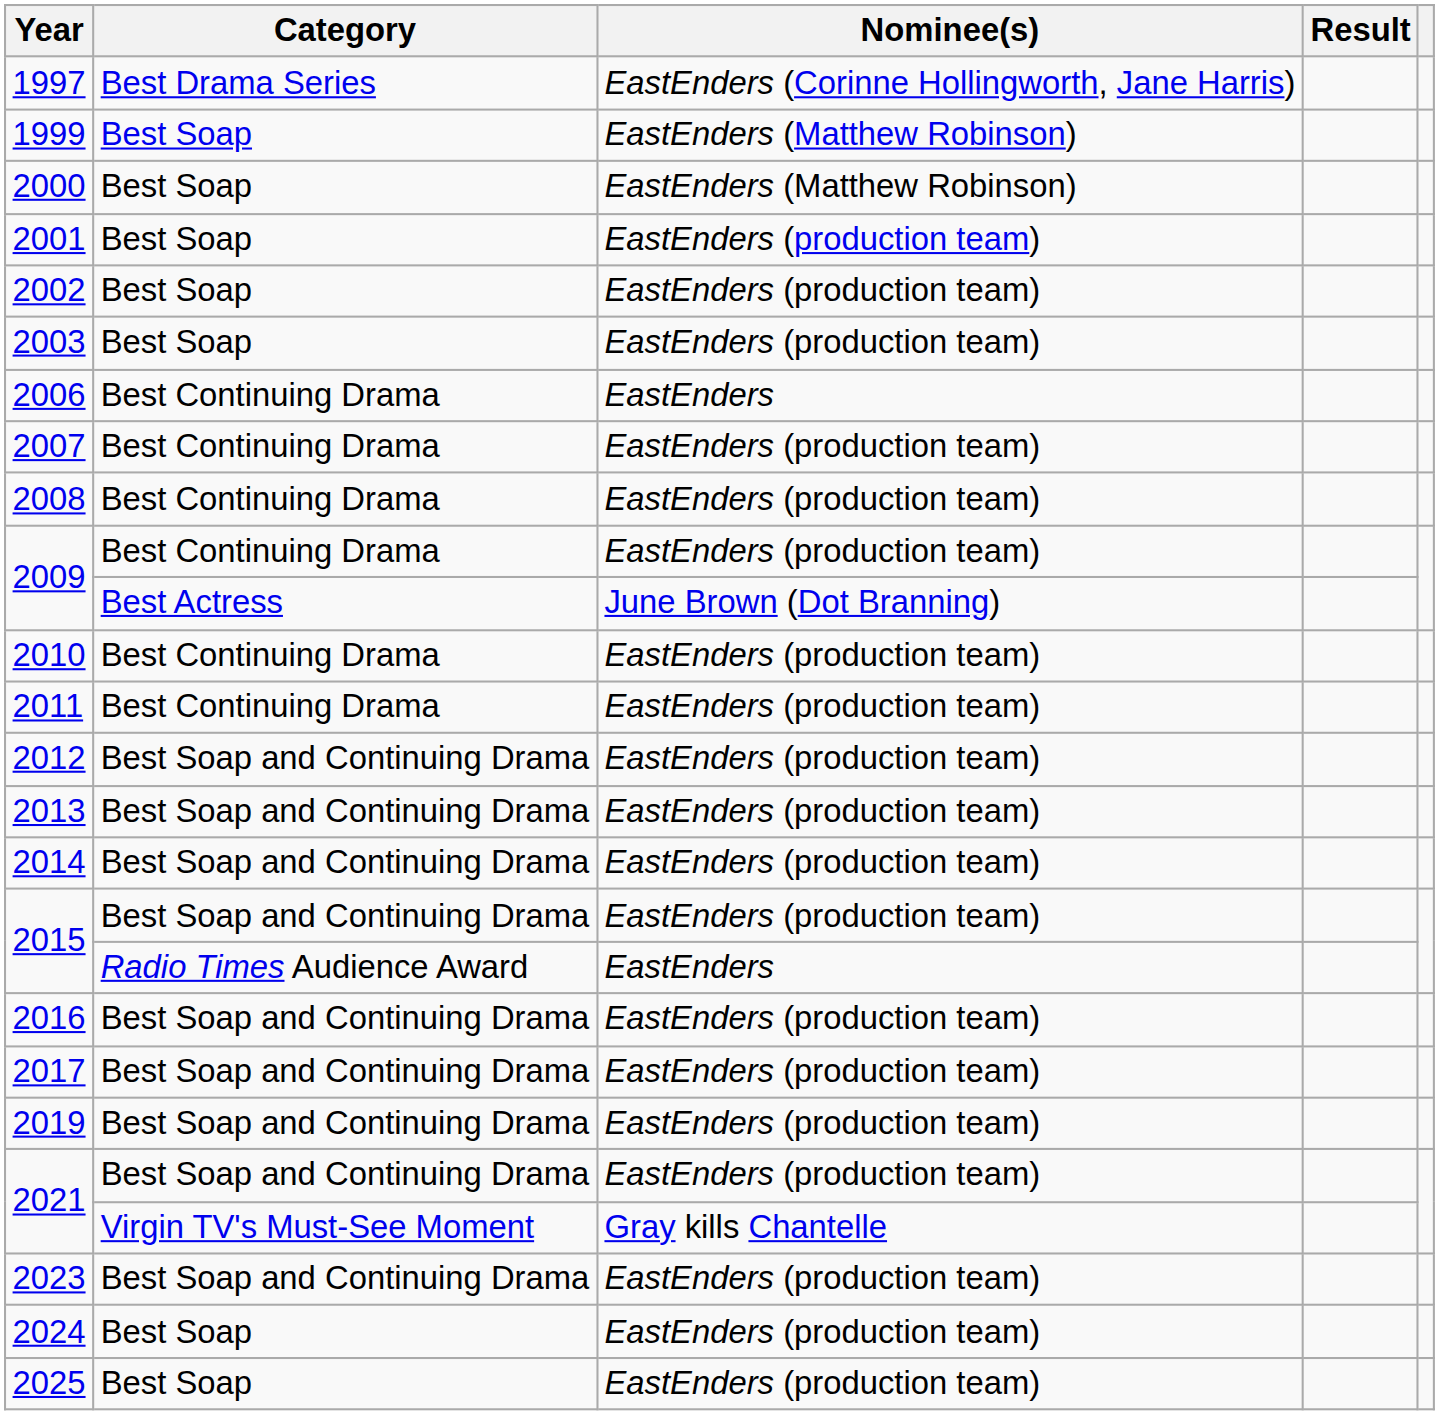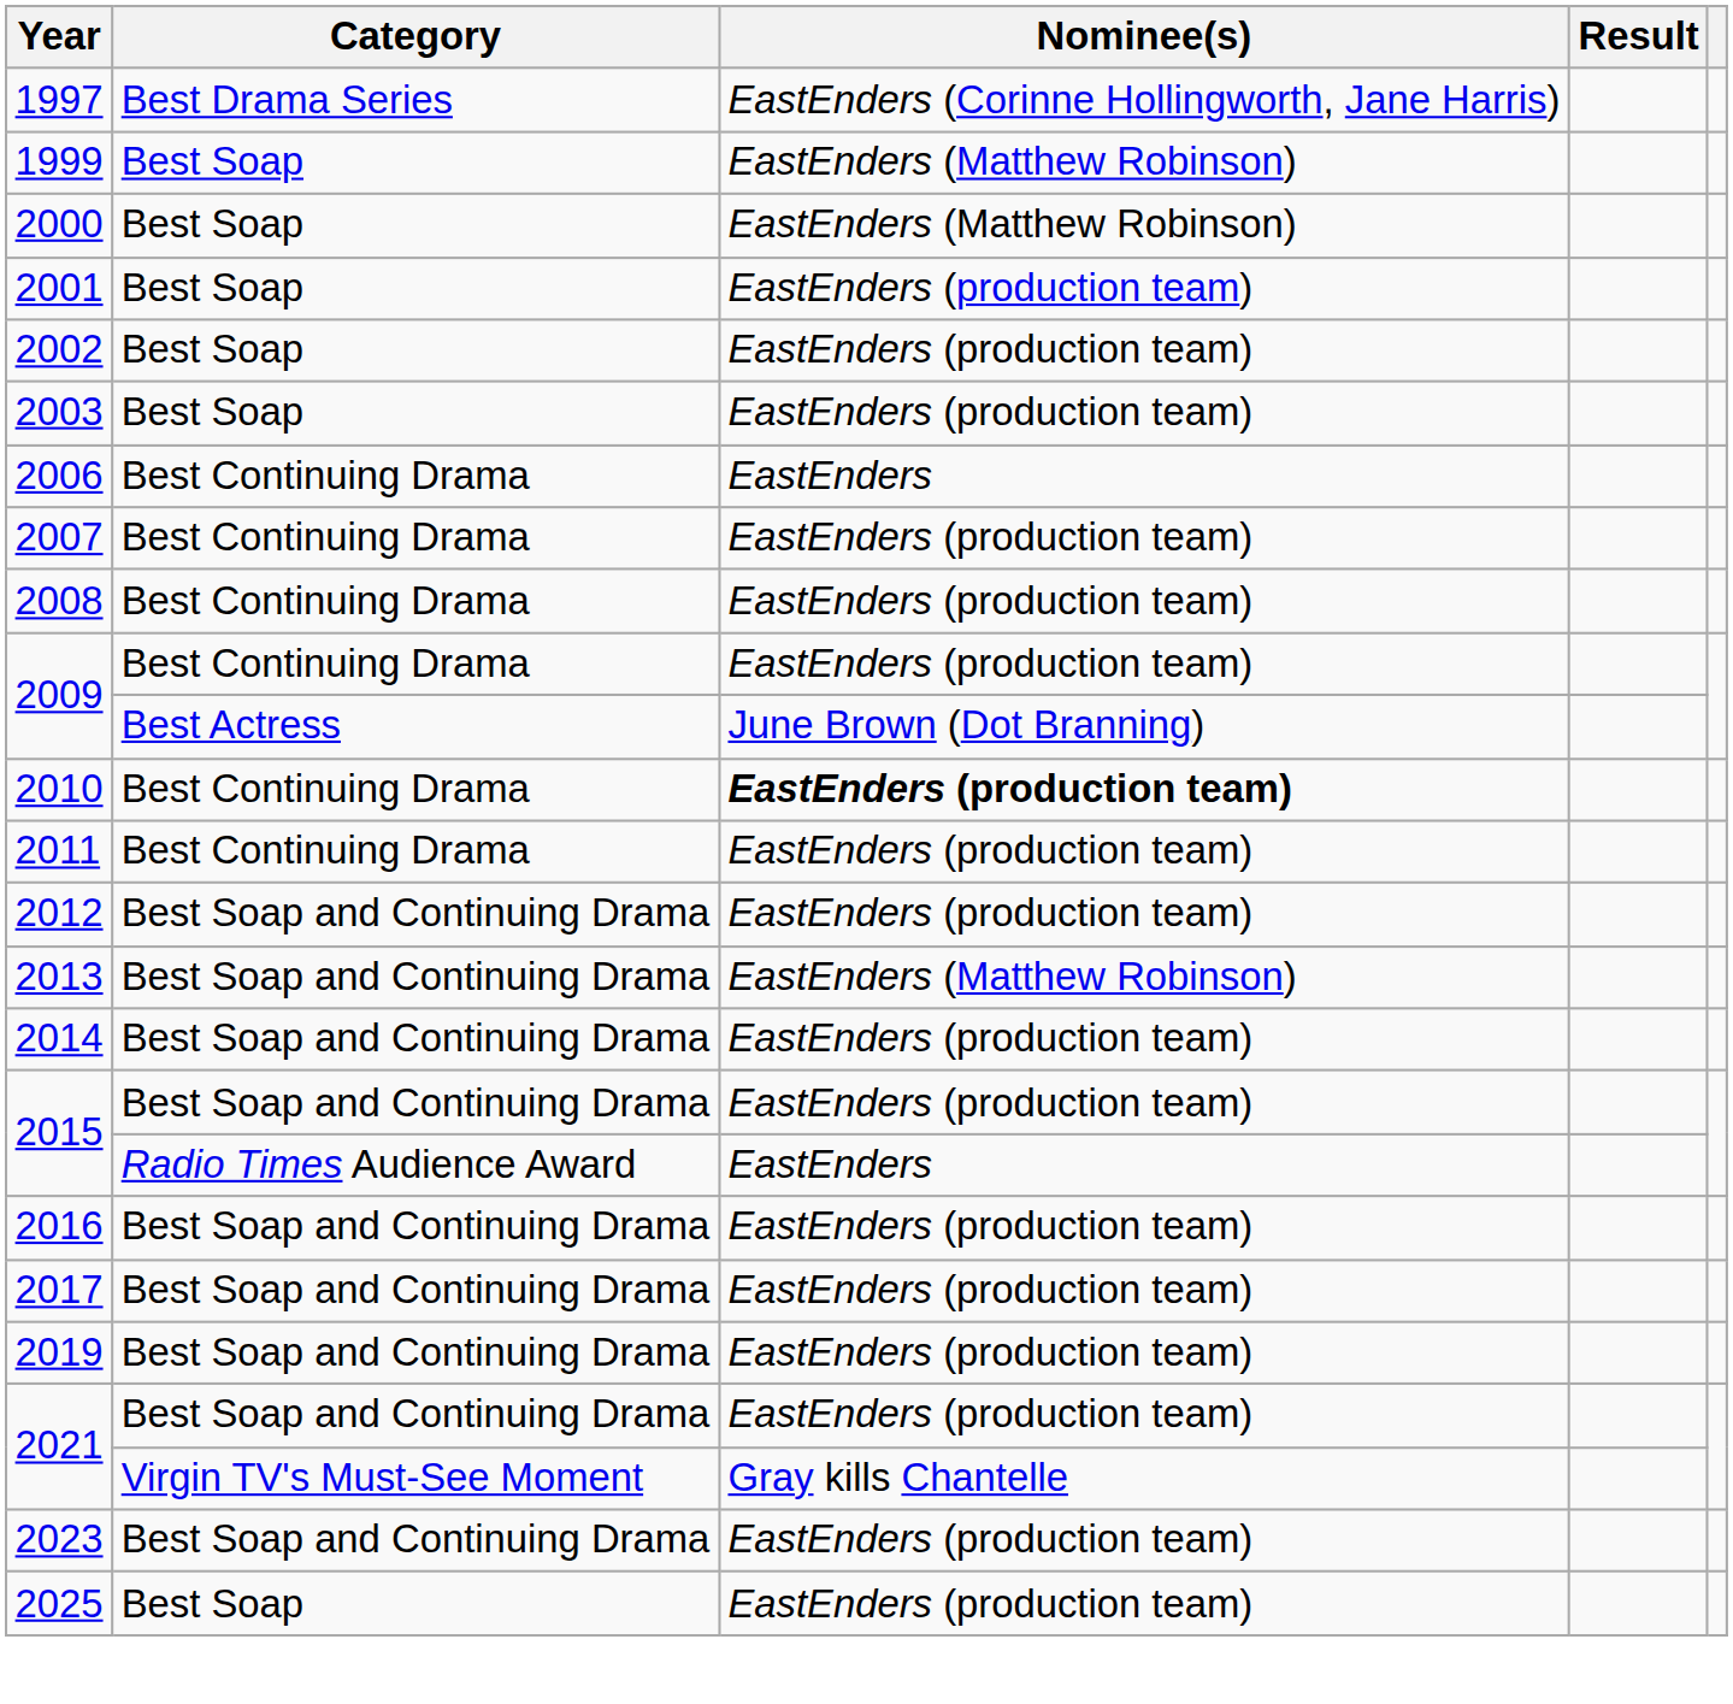 <table class="wikitable">
 <tr>
 <th>Year</th>
 <th>Category</th>
 <th>Nominee(s)</th>
 <th>Result</th>
 <th></th>
 </tr>
 <tr>
 <td><a href='#'>1997</a></td>
 <td><a href='#'>Best Drama Series</a></td>
 <td><em>EastEnders</em> (<a href='#'>Corinne Hollingworth</a>, <a href='#'>Jane Harris</a>)</td>
 <td></td>
 <td align="center"></td>
 </tr>
 <tr>
 <td><a href='#'>1999</a></td>
 <td><a href='#'>Best Soap</a></td>
 <td><em>EastEnders</em> (<a href='#'>Matthew Robinson</a>)</td>
 <td></td>
 <td align="center"></td>
 </tr>
 <tr>
 <td><a href='#'>2000</a></td>
 <td>Best Soap</td>
 <td><em>EastEnders</em> (Matthew Robinson)</td>
 <td></td>
 <td align="center"></td>
 </tr>
 <tr>
 <td><a href='#'>2001</a></td>
 <td>Best Soap</td>
 <td><em>EastEnders</em> (<a href='#'>production team</a>)</td>
 <td></td>
 <td align="center"></td>
 </tr>
 <tr>
 <td><a href='#'>2002</a></td>
 <td>Best Soap</td>
 <td><em>EastEnders</em> (production team)</td>
 <td></td>
 <td align="center"></td>
 </tr>
 <tr>
 <td><a href='#'>2003</a></td>
 <td>Best Soap</td>
 <td><em>EastEnders</em> (production team)</td>
 <td></td>
 <td align="center"></td>
 </tr>
 <tr>
 <td><a href='#'>2006</a></td>
 <td>Best Continuing Drama</td>
 <td><em>EastEnders</em></td>
 <td></td>
 <td align="center"></td>
 </tr>
 <tr>
 <td><a href='#'>2007</a></td>
 <td>Best Continuing Drama</td>
 <td><em>EastEnders</em> (production team)</td>
 <td></td>
 <td align="center"></td>
 </tr>
 <tr>
 <td><a href='#'>2008</a></td>
 <td>Best Continuing Drama</td>
 <td><em>EastEnders</em> (production team)</td>
 <td></td>
 <td align="center"></td>
 </tr>
 <tr>
 <td rowspan="2"><a href='#'>2009</a></td>
 <td>Best Continuing Drama</td>
 <td><em>EastEnders</em> (production team)</td>
 <td></td>
 <td rowspan="2" align="center"></td>
 </tr>
 <tr>
 <td><a href='#'>Best Actress</a></td>
 <td><a href='#'>June Brown</a> (<a href='#'>Dot Branning</a>)</td>
 <td></td>
 </tr>
 <tr>
 <td><a href='#'>2010</a></td>
 <td>Best Continuing Drama</td>
-<td><em>EastEnders</em> (production team)</td>
+<td><strong><em>EastEnders</em> (production team)</strong></td>
 <td></td>
 <td align="center"></td>
 </tr>
 <tr>
 <td><a href='#'>2011</a></td>
 <td>Best Continuing Drama</td>
 <td><em>EastEnders</em> (production team)</td>
 <td></td>
 <td align="center"></td>
 </tr>
 <tr>
 <td><a href='#'>2012</a></td>
 <td>Best Soap and Continuing Drama</td>
 <td><em>EastEnders</em> (production team)</td>
 <td></td>
 <td align="center"></td>
 </tr>
 <tr>
 <td><a href='#'>2013</a></td>
 <td>Best Soap and Continuing Drama</td>
-<td><em>EastEnders</em> (production team)</td>
+<td><em>EastEnders</em> (<a href='#'>Matthew Robinson</a>)</td>
 <td></td>
 <td align="center"></td>
 </tr>
 <tr>
 <td><a href='#'>2014</a></td>
 <td>Best Soap and Continuing Drama</td>
 <td><em>EastEnders</em> (production team)</td>
 <td></td>
 <td align="center"></td>
 </tr>
 <tr>
 <td rowspan="2"><a href='#'>2015</a></td>
 <td>Best Soap and Continuing Drama</td>
 <td><em>EastEnders</em> (production team)</td>
 <td></td>
 <td rowspan="2" align="center"></td>
 </tr>
 <tr>
 <td><em><a href='#'>Radio Times</a></em> Audience Award</td>
 <td><em>EastEnders</em></td>
 <td></td>
 </tr>
 <tr>
 <td><a href='#'>2016</a></td>
 <td>Best Soap and Continuing Drama</td>
 <td><em>EastEnders</em> (production team)</td>
 <td></td>
 <td align="center"></td>
 </tr>
 <tr>
 <td><a href='#'>2017</a></td>
 <td>Best Soap and Continuing Drama</td>
 <td><em>EastEnders</em> (production team)</td>
 <td></td>
 <td align="center"></td>
 </tr>
 <tr>
 <td><a href='#'>2019</a></td>
 <td>Best Soap and Continuing Drama</td>
 <td><em>EastEnders</em> (production team)</td>
 <td></td>
 <td align="center"></td>
 </tr>
 <tr>
 <td rowspan="2"><a href='#'>2021</a></td>
 <td>Best Soap and Continuing Drama</td>
 <td><em>EastEnders</em> (production team)</td>
 <td></td>
 <td rowspan="2" align="center"></td>
 </tr>
 <tr>
 <td><a href='#'>Virgin TV's Must-See Moment</a></td>
 <td><a href='#'>Gray</a> kills <a href='#'>Chantelle</a></td>
 <td></td>
 </tr>
 <tr>
 <td><a href='#'>2023</a></td>
 <td>Best Soap and Continuing Drama</td>
 <td><em>EastEnders</em> (production team)</td>
 <td></td>
 <td align="center"></td>
 </tr>
 <tr>
-<td><a href='#'>2024</a></td>
-<td>Best Soap</td>
-<td><em>EastEnders</em> (production team)</td>
-<td></td>
-<td align="center"></td>
-</tr>
-<tr>
 <td><a href='#'>2025</a></td>
 <td>Best Soap</td>
 <td><em>EastEnders</em> (production team)</td>
 <td></td>
 <td align="center"></td>
 </tr>
 </table>
